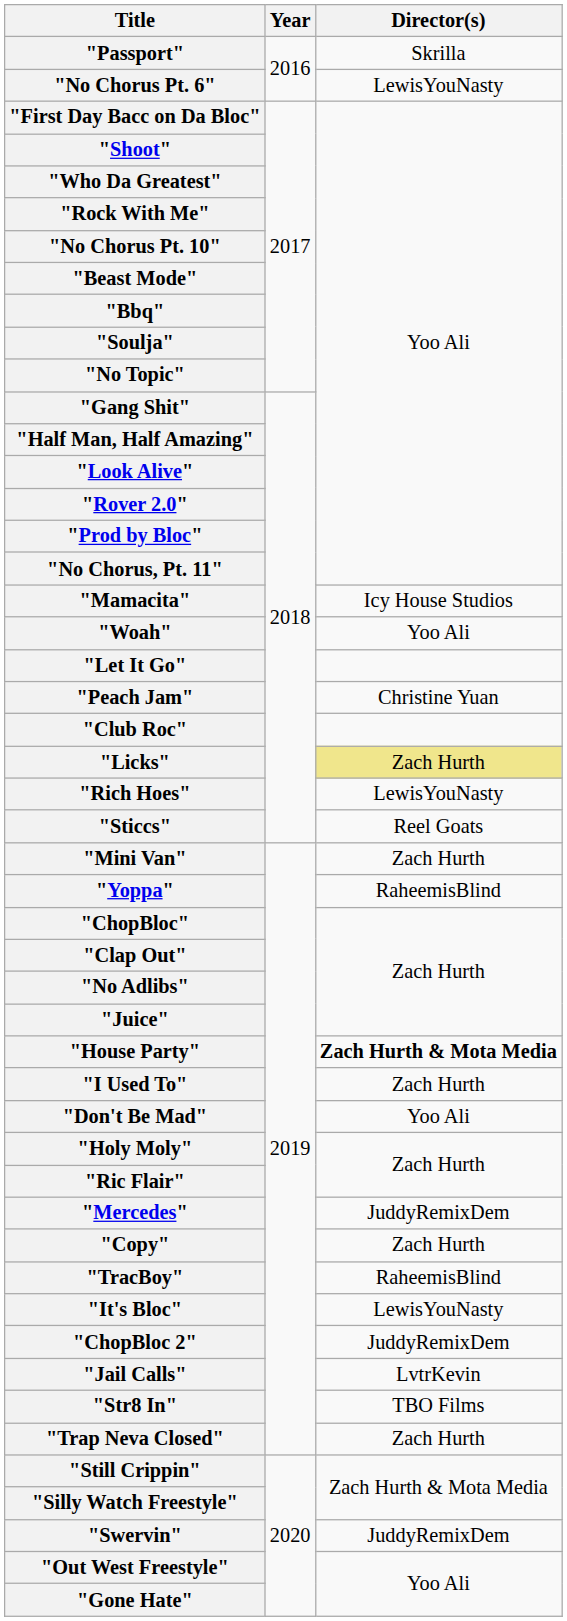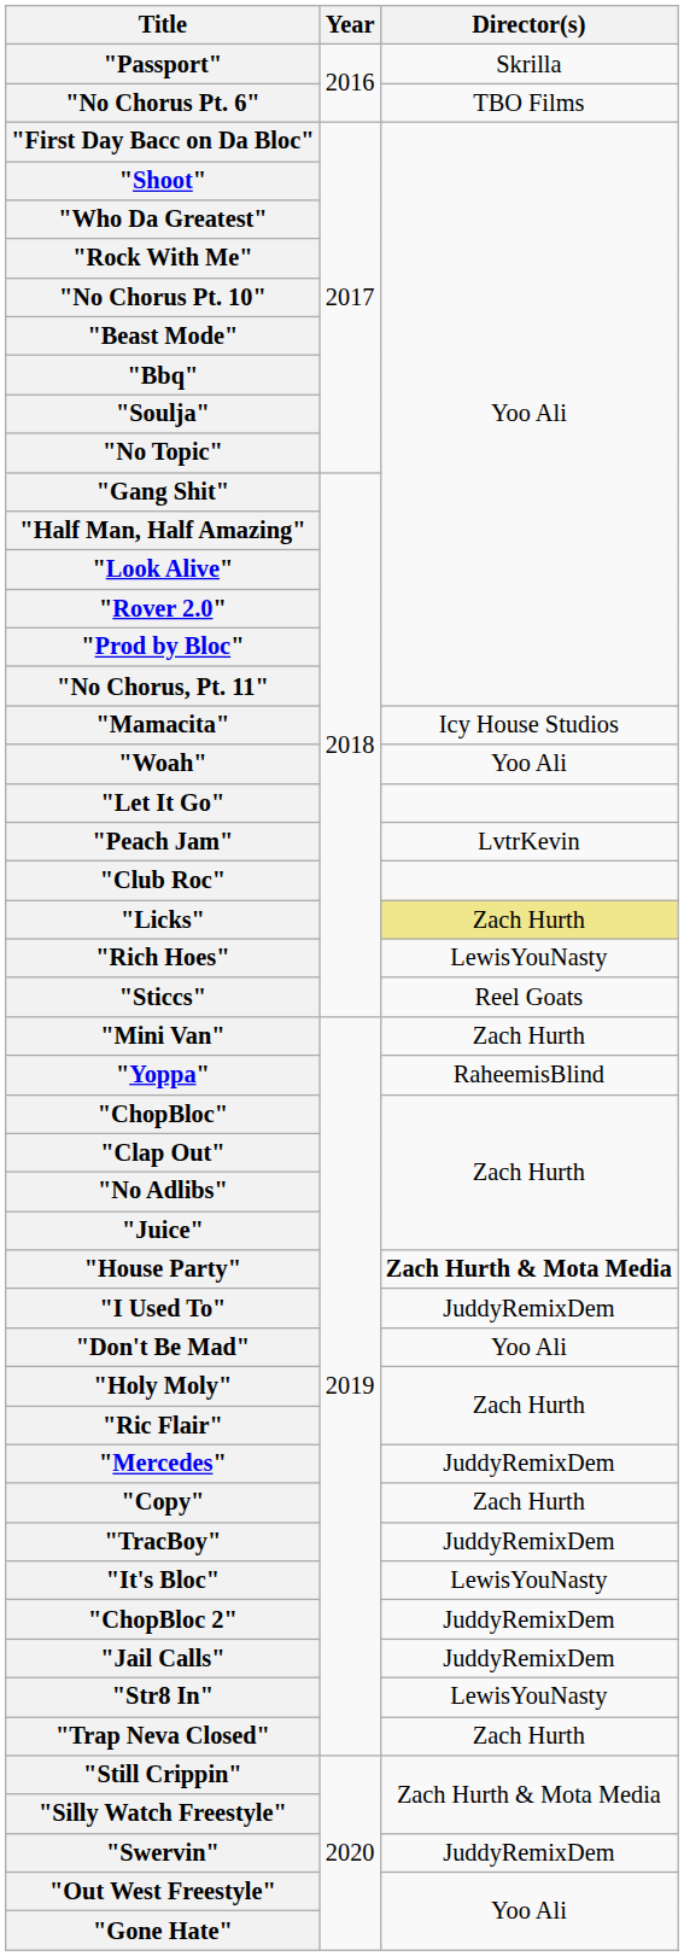 <table class="wikitable plainrowheaders" style="text-align:center;">
 <tr>
 <th>Title</th>
 <th>Year</th>
 <th>Director(s)</th>
 </tr>
 <tr>
 <th scope="row">"Passport"</th>
 <td rowspan="2">2016</td>
 <td>Skrilla</td>
 </tr>
 <tr>
 <th scope="row">"No Chorus Pt. 6"</th>
-<td>LewisYouNasty</td>
+<td>TBO Films</td>
 </tr>
 <tr>
 <th scope="row">"First Day Bacc on Da Bloc"</th>
 <td rowspan="9">2017</td>
 <td rowspan="15">Yoo Ali</td>
 </tr>
 <tr>
 <th scope="row">"<a href='#'>Shoot</a>"</th>
 </tr>
 <tr>
 <th scope="row">"Who Da Greatest"</th>
 </tr>
 <tr>
 <th scope="row">"Rock With Me"<br></th>
 </tr>
 <tr>
 <th scope="row">"No Chorus Pt. 10"</th>
 </tr>
 <tr>
 <th scope="row">"Beast Mode"</th>
 </tr>
 <tr>
 <th scope="row">"Bbq"</th>
 </tr>
 <tr>
 <th scope="row">"Soulja"</th>
 </tr>
 <tr>
 <th scope="row">"No Topic"</th>
 </tr>
 <tr>
 <th scope="row">"Gang Shit"<br></th>
 <td rowspan="14">2018</td>
 </tr>
 <tr>
 <th scope="row">"Half Man, Half Amazing"</th>
 </tr>
 <tr>
 <th scope="row">"<a href='#'>Look Alive</a>"<br></th>
 </tr>
 <tr>
 <th scope="row">"<a href='#'>Rover 2.0</a>"<br></th>
 </tr>
 <tr>
 <th scope="row">"<a href='#'>Prod by Bloc</a>"</th>
 </tr>
 <tr>
 <th scope="row">"No Chorus, Pt. 11"</th>
 </tr>
 <tr>
 <th scope="row">"Mamacita"</th>
 <td>Icy House Studios</td>
 </tr>
 <tr>
 <th scope="row">"Woah"</th>
 <td>Yoo Ali</td>
 </tr>
 <tr>
 <th scope="row">"Let It Go"<br></th>
 <td></td>
 </tr>
 <tr>
 <th scope="row">"Peach Jam"<br></th>
-<td>Christine Yuan</td>
+<td>LvtrKevin</td>
 </tr>
 <tr>
 <th scope="row">"Club Roc"</th>
 <td></td>
 </tr>
 <tr>
 <th scope="row">"Licks"</th>
 <td style="background: khaki;">Zach Hurth</td>
 </tr>
 <tr>
 <th scope="row">"Rich Hoes"<br></th>
 <td>LewisYouNasty</td>
 </tr>
 <tr>
 <th scope="row">"Sticcs"</th>
 <td>Reel Goats</td>
 </tr>
 <tr>
 <th scope="row">"Mini Van"<br></th>
 <td rowspan="19">2019</td>
 <td>Zach Hurth</td>
 </tr>
 <tr>
 <th scope="row">"<a href='#'>Yoppa</a>"<br></th>
 <td>RaheemisBlind</td>
 </tr>
 <tr>
 <th scope="row">"ChopBloc"<br></th>
 <td rowspan="4">Zach Hurth</td>
 </tr>
 <tr>
 <th scope="row">"Clap Out"</th>
 </tr>
 <tr>
 <th scope="row">"No Adlibs"</th>
 </tr>
 <tr>
 <th scope="row">"Juice"</th>
 </tr>
 <tr>
 <th scope="row">"House Party"</th>
 <td><strong>Zach Hurth & Mota Media</strong></td>
 </tr>
 <tr>
 <th scope="row">"I Used To"</th>
-<td>Zach Hurth</td>
+<td>JuddyRemixDem</td>
 </tr>
 <tr>
 <th scope="row">"Don't Be Mad"</th>
 <td>Yoo Ali</td>
 </tr>
 <tr>
 <th scope="row">"Holy Moly"</th>
 <td rowspan="2">Zach Hurth</td>
 </tr>
 <tr>
 <th scope="row">"Ric Flair"</th>
 </tr>
 <tr>
 <th scope="row">"<a href='#'>Mercedes</a>"</th>
 <td>JuddyRemixDem</td>
 </tr>
 <tr>
 <th scope="row">"Copy"</th>
 <td>Zach Hurth</td>
 </tr>
 <tr>
 <th scope="row">"TracBoy"</th>
-<td>RaheemisBlind</td>
+<td>JuddyRemixDem</td>
 </tr>
 <tr>
 <th scope="row">"It's Bloc"</th>
 <td>LewisYouNasty</td>
 </tr>
 <tr>
 <th scope="row">"ChopBloc 2"<br></th>
 <td>JuddyRemixDem</td>
 </tr>
 <tr>
 <th scope="row">"Jail Calls"</th>
-<td>LvtrKevin</td>
+<td>JuddyRemixDem</td>
 </tr>
 <tr>
 <th scope="row">"Str8 In"</th>
-<td>TBO Films</td>
+<td>LewisYouNasty</td>
 </tr>
 <tr>
 <th scope="row">"Trap Neva Closed"<br></th>
 <td>Zach Hurth</td>
 </tr>
 <tr>
 <th scope="row">"Still Crippin"</th>
 <td rowspan="5">2020</td>
 <td rowspan="2">Zach Hurth & Mota Media</td>
 </tr>
 <tr>
 <th scope="row">"Silly Watch Freestyle"</th>
 </tr>
 <tr>
 <th scope="row">"Swervin"</th>
 <td>JuddyRemixDem</td>
 </tr>
 <tr>
 <th scope="row">"Out West Freestyle"</th>
 <td rowspan="2">Yoo Ali</td>
 </tr>
 <tr>
 <th scope="row">"Gone Hate"<br></th>
 </tr>
 </table>
